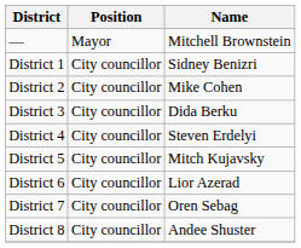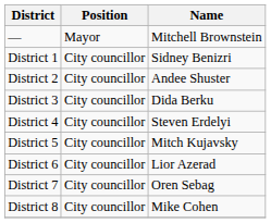 <table class="wikitable" border="1">
 <tr>
 <th>District</th>
 <th>Position</th>
 <th>Name</th>
 </tr>
 <tr>
 <td>—</td>
 <td>Mayor</td>
 <td>Mitchell Brownstein</td>
 </tr>
 <tr>
 <td>District 1</td>
 <td>City councillor</td>
 <td>Sidney Benizri</td>
 </tr>
 <tr>
 <td>District 2</td>
 <td>City councillor</td>
-<td>Mike Cohen</td>
+<td>Andee Shuster</td>
 </tr>
 <tr>
 <td>District 3</td>
 <td>City councillor</td>
 <td>Dida Berku</td>
 </tr>
 <tr>
 <td>District 4</td>
 <td>City councillor</td>
 <td>Steven Erdelyi</td>
 </tr>
 <tr>
 <td>District 5</td>
 <td>City councillor</td>
 <td>Mitch Kujavsky</td>
 </tr>
 <tr>
 <td>District 6</td>
 <td>City councillor</td>
 <td>Lior Azerad</td>
 </tr>
 <tr>
 <td>District 7</td>
 <td>City councillor</td>
 <td>Oren Sebag</td>
 </tr>
 <tr>
 <td>District 8</td>
 <td>City councillor</td>
-<td>Andee Shuster</td>
+<td>Mike Cohen</td>
 </tr>
 <tr>
 </tr>
 </table>
